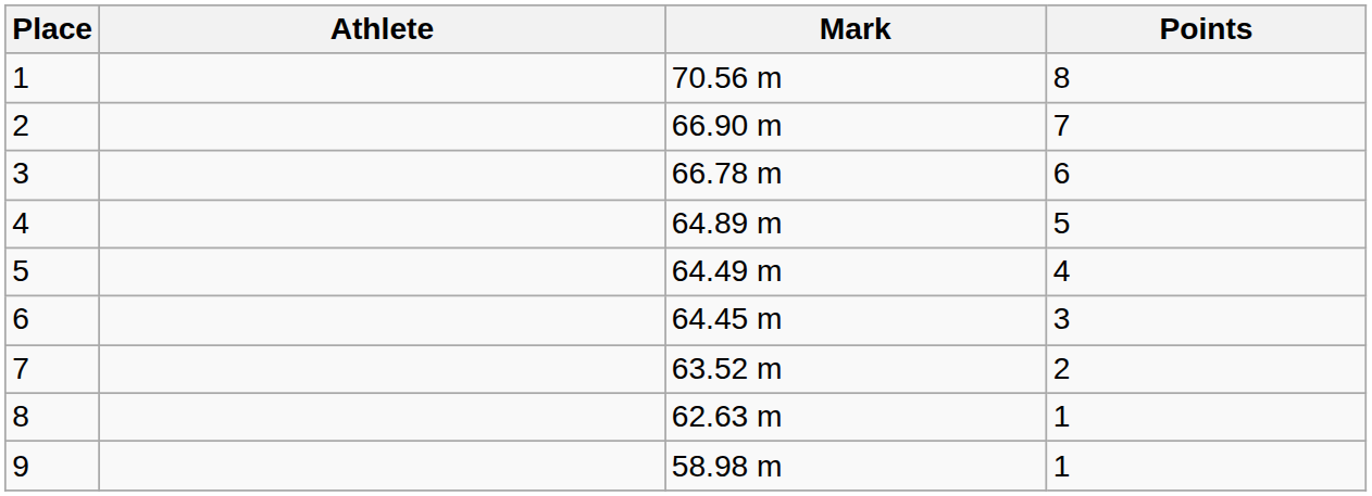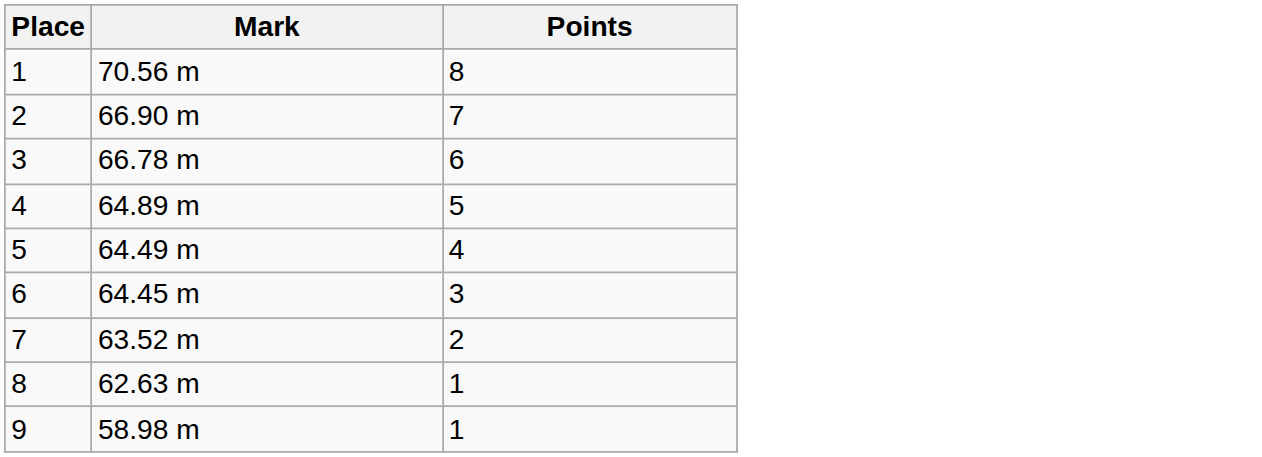 <table class=wikitable>
 <tr>
 <th>Place</th>
-<th style="width:18em">Athlete</th>
 <th style="width:12em">Mark</th>
 <th style="width:10em">Points</th>
 </tr>
 <tr>
 <td>1</td>
-<td></td>
 <td>70.56 m   </td>
 <td>8</td>
 </tr>
 <tr>
 <td>2</td>
-<td></td>
 <td>66.90 m</td>
 <td>7</td>
 </tr>
 <tr>
 <td>3</td>
-<td></td>
 <td>66.78 m</td>
 <td>6</td>
 </tr>
 <tr>
 <td>4</td>
-<td></td>
 <td>64.89 m</td>
 <td>5</td>
 </tr>
 <tr>
 <td>5</td>
-<td></td>
 <td>64.49 m</td>
 <td>4</td>
 </tr>
 <tr>
 <td>6</td>
-<td></td>
 <td>64.45 m</td>
 <td>3</td>
 </tr>
 <tr>
 <td>7</td>
-<td></td>
 <td>63.52 m</td>
 <td>2</td>
 </tr>
 <tr>
 <td>8</td>
-<td></td>
 <td>62.63 m</td>
 <td>1</td>
 </tr>
 <tr>
 <td>9</td>
-<td></td>
 <td>58.98 m</td>
 <td>1</td>
 </tr>
 </table>
